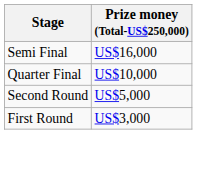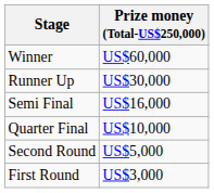 <table class="wikitable">
 <tr>
 <th>Stage</th>
 <th>Prize money<br><small>(Total-<a href='#'>US$</a>250,000)</small></th>
+</tr>
+<tr>
+<td>Winner</td>
+<td><a href='#'>US$</a>60,000</td>
+</tr>
+<tr>
+<td>Runner Up</td>
+<td><a href='#'>US$</a>30,000</td>
 </tr>
 <tr>
 <td>Semi Final</td>
 <td><a href='#'>US$</a>16,000</td>
 </tr>
 <tr>
 <td>Quarter Final</td>
 <td><a href='#'>US$</a>10,000</td>
 </tr>
 <tr>
 <td>Second Round</td>
 <td><a href='#'>US$</a>5,000</td>
 </tr>
 <tr>
 <td>First Round</td>
 <td><a href='#'>US$</a>3,000</td>
 </tr>
 </table>
